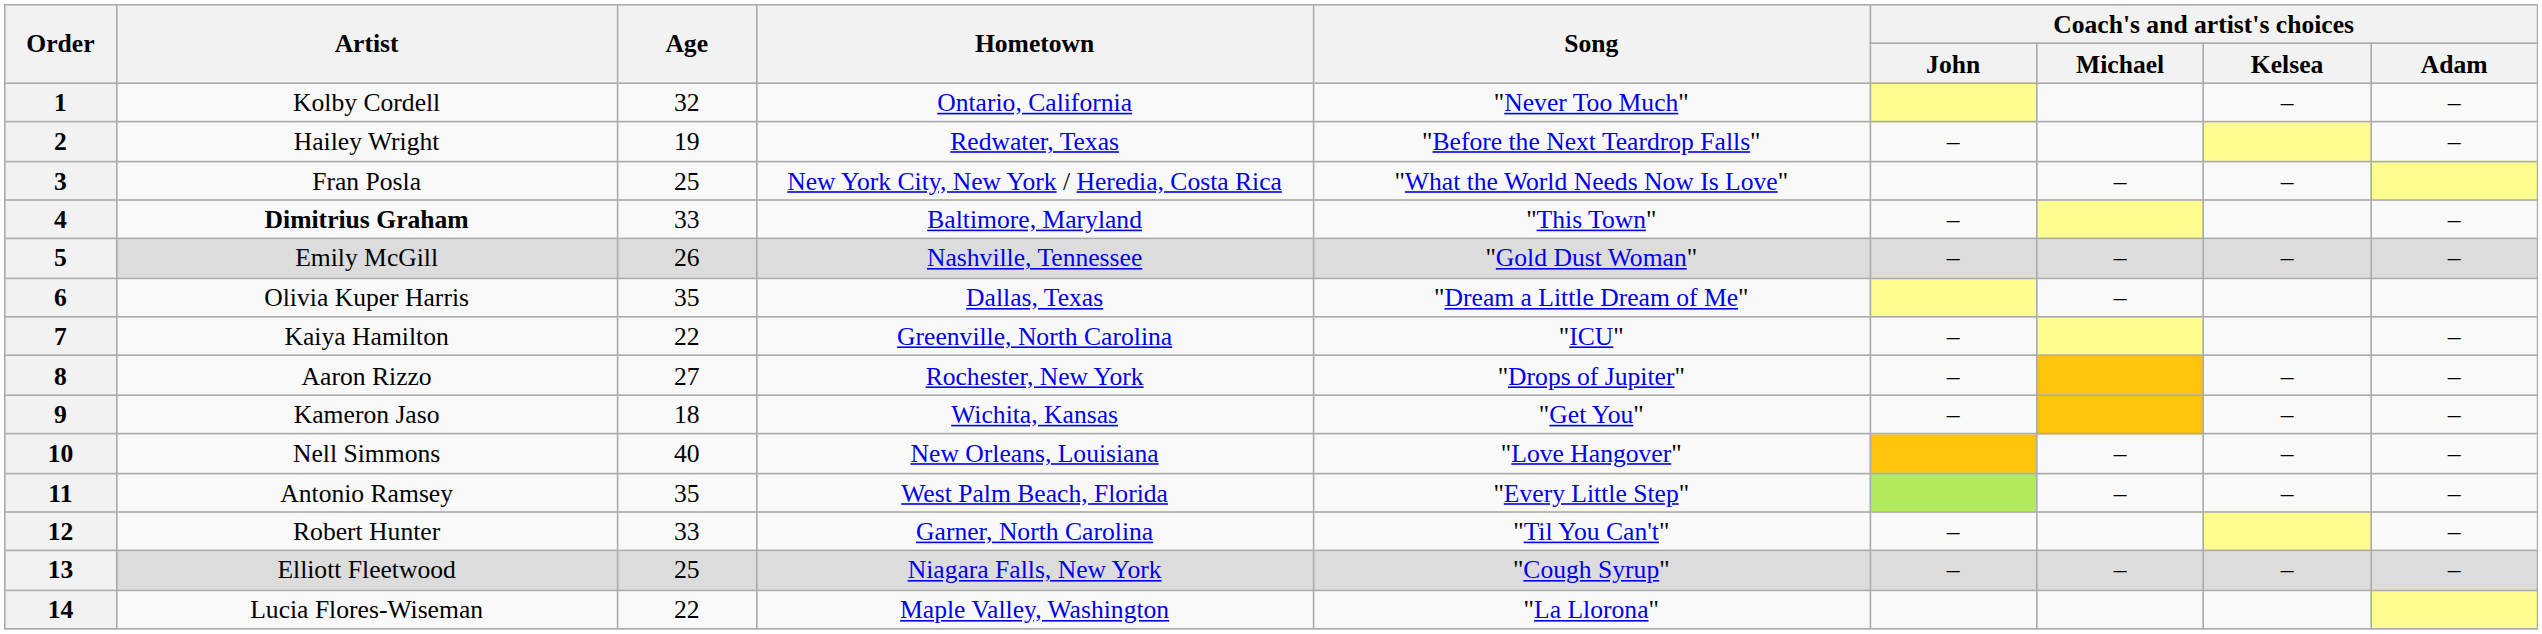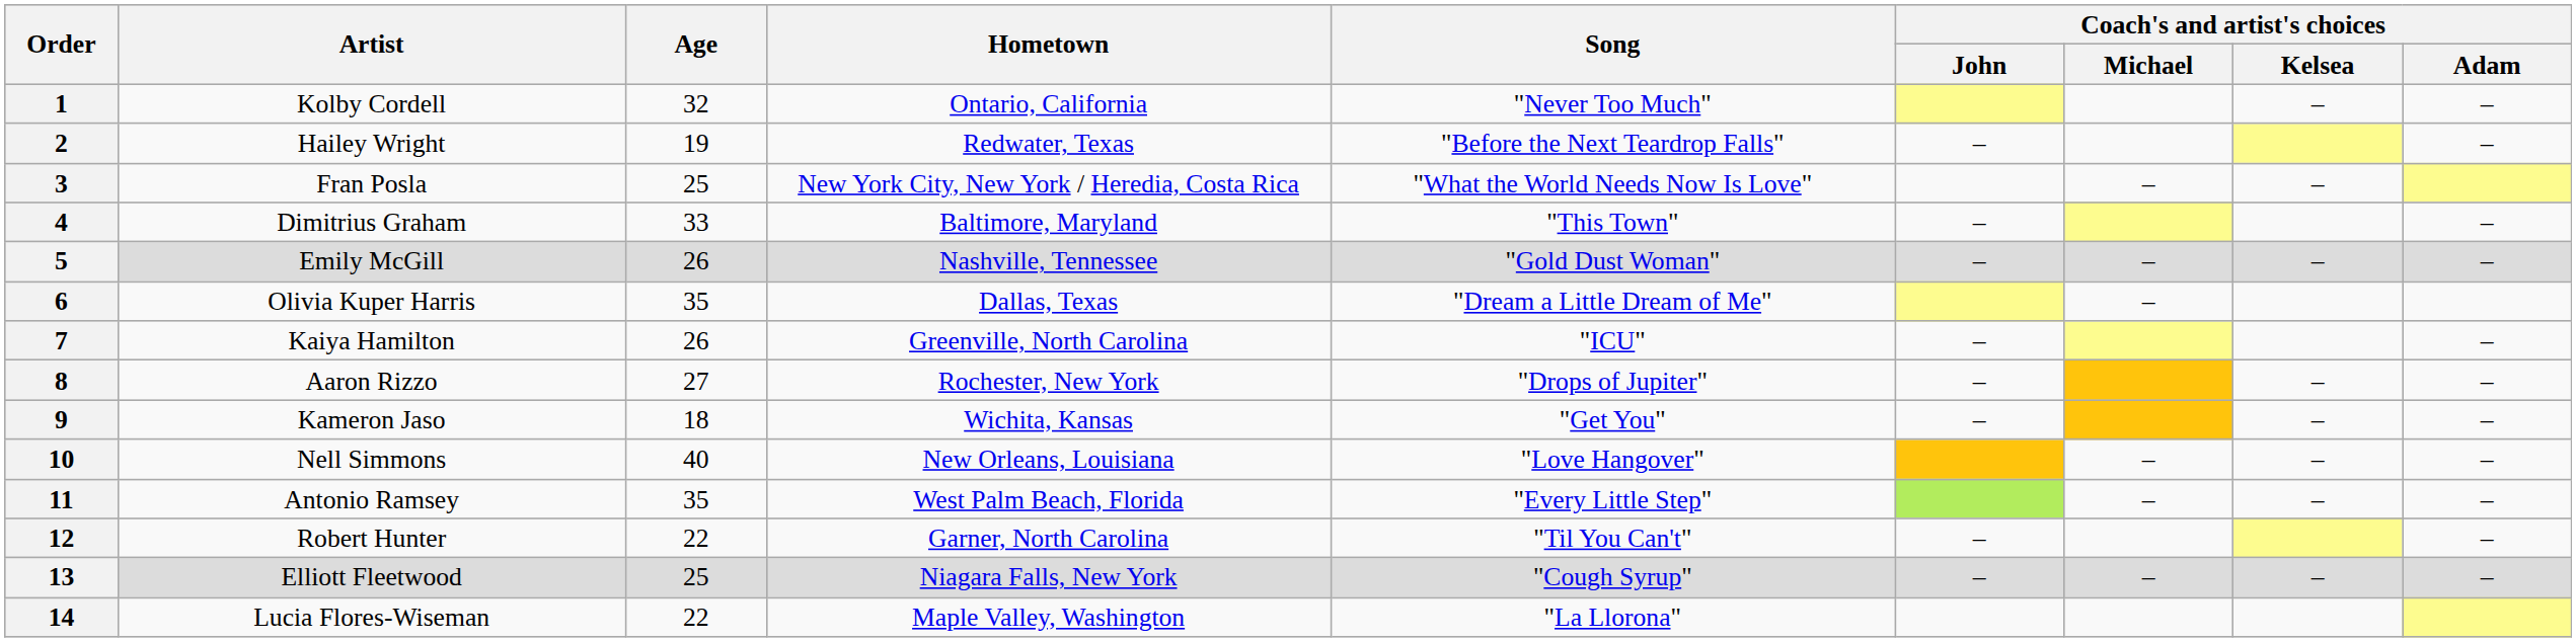 <table class="wikitable" style="text-align:center; line-height:17px; width:100%">
 <tr>
 <th scope="col" rowspan="2" style="width:04%">Order</th>
 <th scope="col" rowspan="2" style="width:18%">Artist</th>
 <th scope="col" rowspan="2" style="width:05%">Age</th>
 <th scope="col" rowspan="2" style="width:20%">Hometown</th>
 <th scope="col" rowspan="2" style="width:20%">Song</th>
 <th scope="col" colspan="4" style="width:24%">Coach's and artist's choices</th>
 </tr>
 <tr>
 <th style="width:06%">John</th>
 <th style="width:06%">Michael</th>
 <th style="width:06%">Kelsea</th>
 <th style="width:06%">Adam</th>
 </tr>
 <tr>
 <th>1</th>
 <td>Kolby Cordell</td>
 <td>32</td>
 <td><a href='#'>Ontario, California</a></td>
 <td>"<a href='#'>Never Too Much</a>"</td>
 <td style="background:#fdfc8f"><em></em></td>
 <td><em></em></td>
 <td>–</td>
 <td>–</td>
 </tr>
 <tr>
 <th>2</th>
 <td>Hailey Wright</td>
 <td>19</td>
 <td><a href='#'>Redwater, Texas</a></td>
 <td>"<a href='#'>Before the Next Teardrop Falls</a>"</td>
 <td>–</td>
 <td><em></em></td>
 <td style="background:#fdfc8f"><em></em></td>
 <td>–</td>
 </tr>
 <tr>
 <th>3</th>
 <td>Fran Posla</td>
 <td>25</td>
 <td><a href='#'>New York City, New York</a> / <a href='#'>Heredia, Costa Rica</a></td>
 <td>"<a href='#'>What the World Needs Now Is Love</a>"</td>
 <td><em></em></td>
 <td>–</td>
 <td>–</td>
 <td style="background:#fdfc8f"><em></em></td>
 </tr>
 <tr>
 <th>4</th>
-<td><strong>Dimitrius Graham</strong></td>
+<td>Dimitrius Graham</td>
 <td>33</td>
 <td><a href='#'>Baltimore, Maryland</a></td>
 <td>"<a href='#'>This Town</a>"</td>
 <td>–</td>
 <td style="background:#fdfc8f"><em></em></td>
 <td><em></em></td>
 <td>–</td>
 </tr>
 <tr style="background:#dcdcdc">
 <th>5</th>
 <td>Emily McGill</td>
 <td>26</td>
 <td><a href='#'>Nashville, Tennessee</a></td>
 <td>"<a href='#'>Gold Dust Woman</a>"</td>
 <td>–</td>
 <td>–</td>
 <td>–</td>
 <td>–</td>
 </tr>
 <tr>
 <th>6</th>
 <td>Olivia Kuper Harris</td>
 <td>35</td>
 <td><a href='#'>Dallas, Texas</a></td>
 <td>"<a href='#'>Dream a Little Dream of Me</a>"</td>
 <td style="background:#fdfc8f"><em></em></td>
 <td>–</td>
 <td><em></em></td>
 <td><em></em></td>
 </tr>
 <tr>
 <th>7</th>
 <td>Kaiya Hamilton</td>
-<td>22</td>
+<td>26</td>
 <td><a href='#'>Greenville, North Carolina</a></td>
 <td>"<a href='#'>ICU</a>"</td>
 <td>–</td>
 <td style="background:#fdfc8f"><em></em></td>
 <td><em></em></td>
 <td>–</td>
 </tr>
 <tr>
 <th>8</th>
 <td>Aaron Rizzo</td>
 <td>27</td>
 <td><a href='#'>Rochester, New York</a></td>
 <td>"<a href='#'>Drops of Jupiter</a>"</td>
 <td>–</td>
 <td style="background:#FFC40C"><em></em></td>
 <td>–</td>
 <td>–</td>
 </tr>
 <tr>
 <th>9</th>
 <td>Kameron Jaso</td>
 <td>18</td>
 <td><a href='#'>Wichita, Kansas</a></td>
 <td>"<a href='#'>Get You</a>"</td>
 <td>–</td>
 <td style="background:#FFC40C"><em></em></td>
 <td>–</td>
 <td>–</td>
 </tr>
 <tr>
 <th>10</th>
 <td>Nell Simmons</td>
 <td>40</td>
 <td><a href='#'>New Orleans, Louisiana</a></td>
 <td>"<a href='#'>Love Hangover</a>"</td>
 <td style="background:#FFC40C"><em></em></td>
 <td>–</td>
 <td>–</td>
 <td>–</td>
 </tr>
 <tr>
 <th>11</th>
 <td>Antonio Ramsey</td>
 <td>35</td>
 <td><a href='#'>West Palm Beach, Florida</a></td>
 <td>"<a href='#'>Every Little Step</a>"</td>
 <td style="background:#B2EC5D"><em></em></td>
 <td>–</td>
 <td>–</td>
 <td>–</td>
 </tr>
 <tr>
 <th>12</th>
 <td>Robert Hunter</td>
-<td>33</td>
+<td>22</td>
 <td><a href='#'>Garner, North Carolina</a></td>
 <td>"<a href='#'>Til You Can't</a>"</td>
 <td>–</td>
 <td><em></em></td>
 <td style="background:#fdfc8f"><em></em></td>
 <td>–</td>
 </tr>
 <tr style="background:#dcdcdc">
 <th>13</th>
 <td>Elliott Fleetwood</td>
 <td>25</td>
 <td><a href='#'>Niagara Falls, New York</a></td>
 <td>"<a href='#'>Cough Syrup</a>"</td>
 <td>–</td>
 <td>–</td>
 <td>–</td>
 <td>–</td>
 </tr>
 <tr>
 <th>14</th>
 <td>Lucia Flores-Wiseman</td>
 <td>22</td>
 <td><a href='#'>Maple Valley, Washington</a></td>
 <td>"<a href='#'>La Llorona</a>"</td>
 <td><em></em></td>
 <td><em></em></td>
 <td><em></em></td>
 <td style="background:#fdfc8f"><em></em></td>
 </tr>
 </table>
